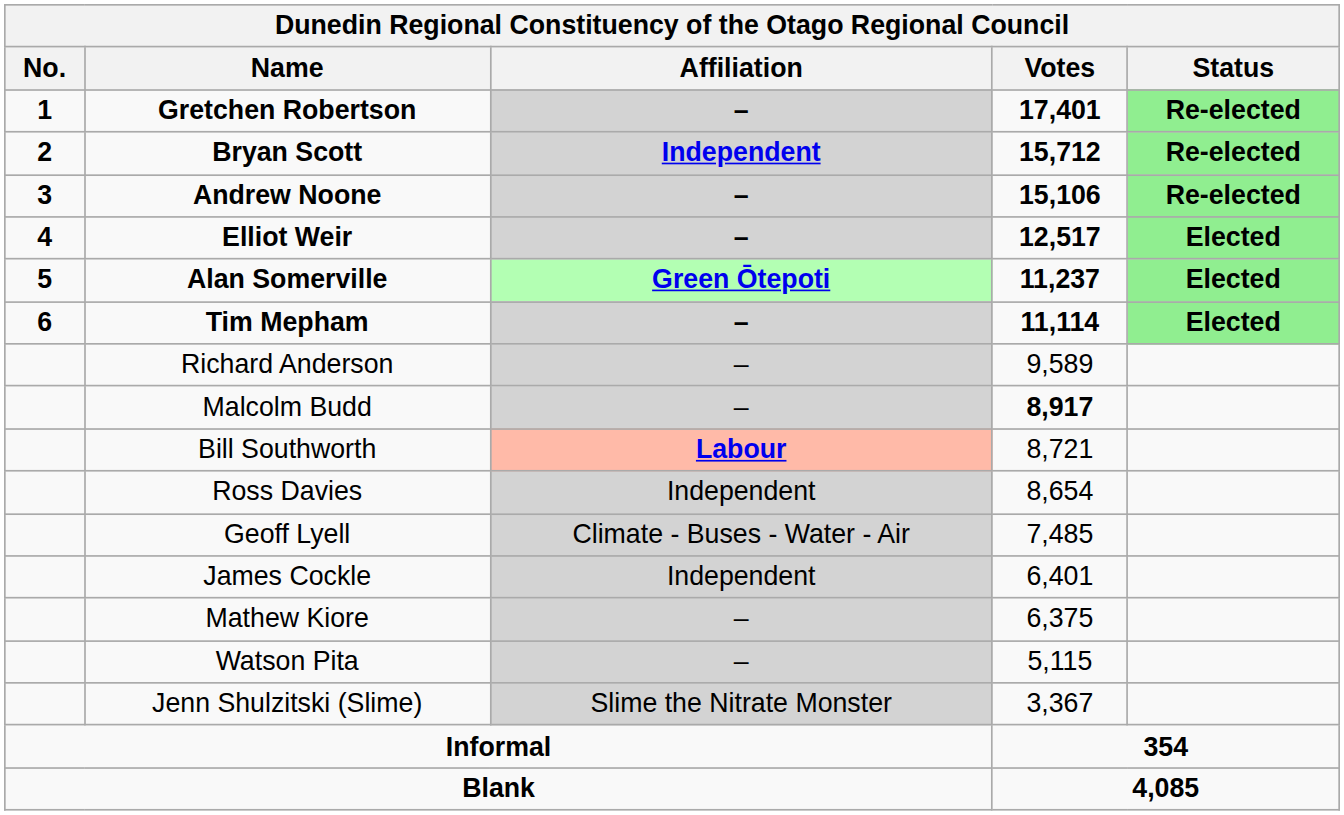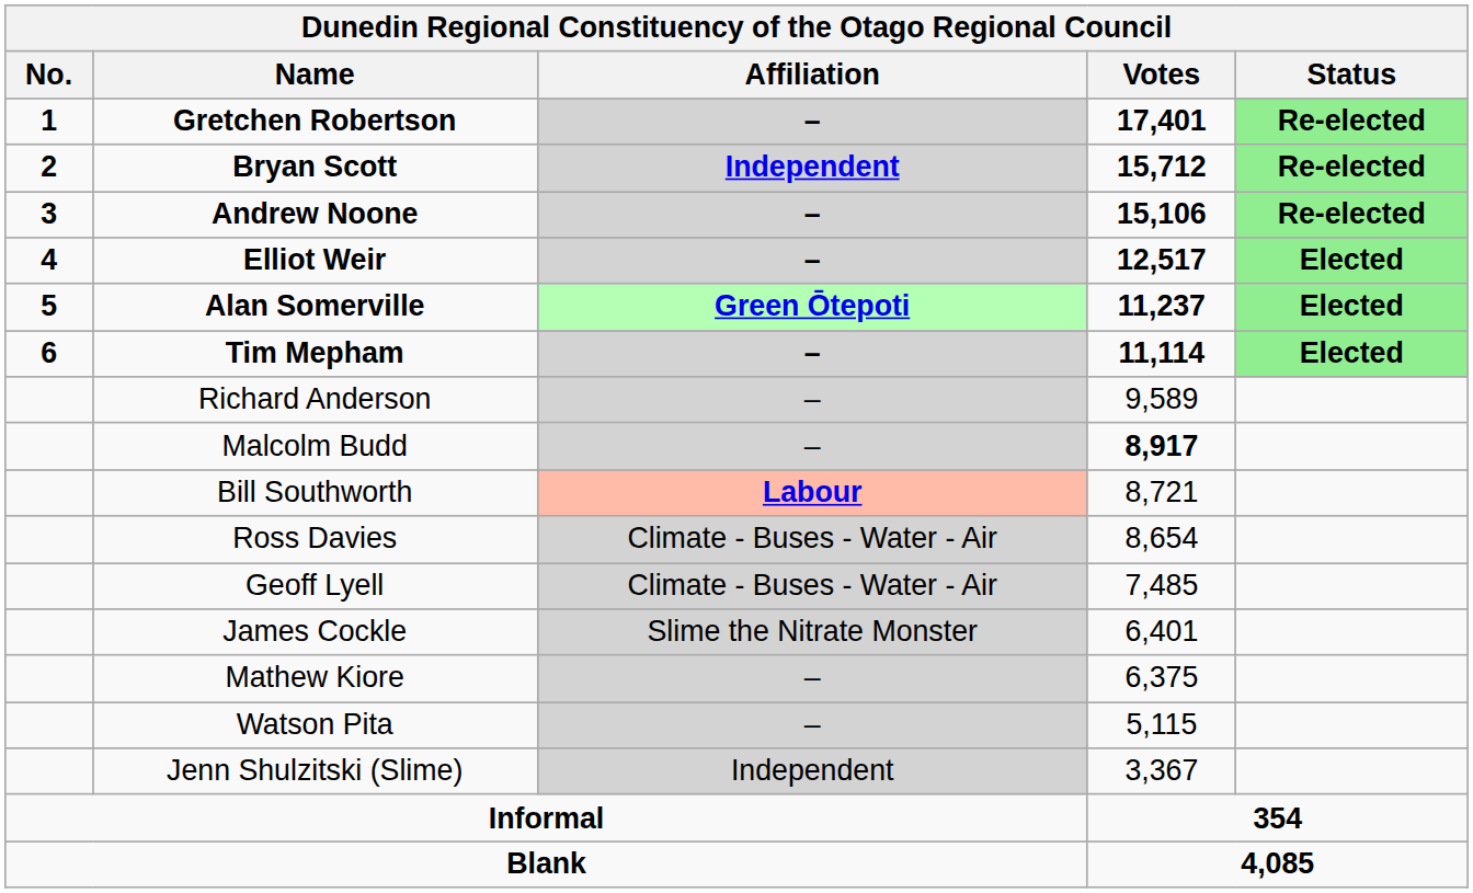 <table class="wikitable"  style="text-align: center; width:50em">
 <tr>
 <th colspan="5">Dunedin Regional Constituency of the Otago Regional Council</th>
 </tr>
 <tr>
 <th>No.</th>
 <th>Name</th>
 <th>Affiliation</th>
 <th>Votes</th>
 <th>Status</th>
 </tr>
 <tr>
 <td><strong>1</strong></td>
 <td><strong>Gretchen Robertson</strong></td>
 <td bgcolor = "lightgrey"><strong>–</strong></td>
 <td><strong>17,401</strong></td>
 <td bgcolor="lightgreen"><strong>Re-elected </strong></td>
 </tr>
 <tr>
 <td><strong>2</strong></td>
 <td><strong>Bryan Scott</strong></td>
 <td bgcolor = "lightgrey"><strong><a href='#'>Independent</a></strong></td>
 <td><strong>15,712</strong></td>
 <td bgcolor="lightgreen"><strong>Re-elected </strong></td>
 </tr>
 <tr>
 <td><strong>3</strong></td>
 <td><strong>Andrew Noone</strong></td>
 <td bgcolor = "lightgrey"><strong>–</strong></td>
 <td><strong>15,106</strong></td>
 <td bgcolor="lightgreen"><strong>Re-elected </strong></td>
 </tr>
 <tr>
 <td><strong>4</strong></td>
 <td><strong>Elliot Weir</strong></td>
 <td bgcolor = "lightgrey"><strong>–</strong></td>
 <td><strong>12,517</strong></td>
 <td bgcolor="lightgreen"><strong>Elected </strong></td>
 </tr>
 <tr>
 <td><strong>5</strong></td>
 <td><strong>Alan Somerville</strong></td>
 <td bgcolor = B3FFB3><strong><a href='#'>Green Ōtepoti</a></strong></td>
 <td><strong>11,237</strong></td>
 <td bgcolor="lightgreen"><strong>Elected </strong></td>
 </tr>
 <tr>
 <td><strong>6</strong></td>
 <td><strong>Tim Mepham</strong></td>
 <td bgcolor = "lightgrey"><strong>–</strong></td>
 <td><strong>11,114</strong></td>
 <td bgcolor="lightgreen"><strong>Elected </strong></td>
 </tr>
 <tr>
 <td></td>
 <td>Richard Anderson</td>
 <td bgcolor = "lightgrey">–</td>
 <td>9,589</td>
 <td></td>
 </tr>
 <tr>
 <td></td>
 <td>Malcolm Budd</td>
 <td bgcolor = "lightgrey">–</td>
 <td><strong>8,917</strong></td>
 <td></td>
 </tr>
 <tr>
 <td></td>
 <td>Bill Southworth</td>
 <td bgcolor=FFBAA8><strong><a href='#'>Labour</a></strong></td>
 <td>8,721</td>
 <td></td>
 </tr>
 <tr>
 <td></td>
 <td>Ross Davies</td>
-<td bgcolor = "lightgrey">Independent</td>
+<td bgcolor = "lightgrey">Climate - Buses - Water - Air</td>
 <td>8,654</td>
 <td></td>
 </tr>
 <tr>
 <td></td>
 <td>Geoff Lyell</td>
 <td bgcolor = "lightgrey">Climate - Buses - Water - Air</td>
 <td>7,485</td>
 <td></td>
 </tr>
 <tr>
 <td></td>
 <td>James Cockle</td>
-<td bgcolor = "lightgrey">Independent</td>
+<td bgcolor = "lightgrey">Slime the Nitrate Monster</td>
 <td>6,401</td>
 <td></td>
 </tr>
 <tr>
 <td></td>
 <td>Mathew Kiore</td>
 <td bgcolor = "lightgrey">–</td>
 <td>6,375</td>
 <td></td>
 </tr>
 <tr>
 <td></td>
 <td>Watson Pita</td>
 <td bgcolor = "lightgrey">–</td>
 <td>5,115</td>
 <td></td>
 </tr>
 <tr>
 <td></td>
 <td>Jenn Shulzitski (Slime)</td>
-<td bgcolor = "lightgrey">Slime the Nitrate Monster</td>
+<td bgcolor = "lightgrey">Independent</td>
 <td>3,367</td>
 <td></td>
 </tr>
 <tr>
 <td colspan="3"><strong>Informal</strong></td>
 <td colspan="2"><strong>354</strong></td>
 </tr>
 <tr>
 <td colspan="3"><strong>Blank</strong></td>
 <td colspan="2"><strong>4,085</strong></td>
 </tr>
 </table>
